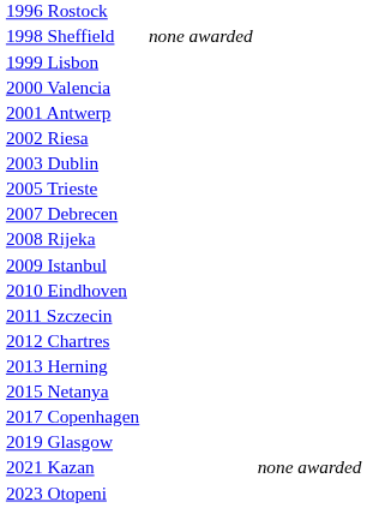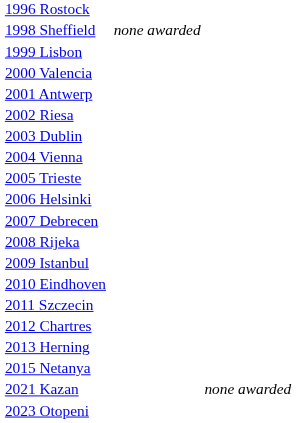 <table>
 <tr>
 <td><a href='#'>1996 Rostock</a></td>
 <td></td>
 <td></td>
 <td></td>
 </tr>
 <tr>
 <td rowspan=2><a href='#'>1998 Sheffield</a></td>
 <td></td>
 <td rowspan=2><em>none awarded</em></td>
 <td rowspan=2></td>
 </tr>
 <tr>
 <td></td>
 </tr>
 <tr>
 <td><a href='#'>1999 Lisbon</a></td>
 <td></td>
 <td></td>
 <td></td>
 </tr>
 <tr>
 <td><a href='#'>2000 Valencia</a></td>
 <td></td>
 <td></td>
 <td></td>
 </tr>
 <tr>
 <td><a href='#'>2001 Antwerp</a></td>
 <td></td>
 <td></td>
 <td></td>
 </tr>
 <tr>
 <td><a href='#'>2002 Riesa</a></td>
 <td></td>
 <td></td>
 <td></td>
 </tr>
 <tr>
 <td><a href='#'>2003 Dublin</a></td>
 <td></td>
 <td></td>
 <td></td>
 </tr>
 <tr>
+<td><a href='#'>2004 Vienna</a></td>
+<td></td>
+<td></td>
+<td></td>
+</tr>
+<tr>
 <td rowspan=2><a href='#'>2005 Trieste</a></td>
 <td rowspan=2></td>
 <td rowspan=2></td>
 <td></td>
 </tr>
 <tr>
+<td></td>
+</tr>
+<tr>
+<td><a href='#'>2006 Helsinki</a></td>
+<td></td>
+<td></td>
 <td></td>
 </tr>
 <tr>
 <td><a href='#'>2007 Debrecen</a></td>
 <td></td>
 <td></td>
 <td></td>
 </tr>
 <tr>
 <td><a href='#'>2008 Rijeka</a></td>
 <td></td>
 <td></td>
 <td></td>
 </tr>
 <tr>
 <td><a href='#'>2009 Istanbul</a></td>
 <td></td>
 <td></td>
 <td></td>
 </tr>
 <tr>
 <td><a href='#'>2010 Eindhoven</a></td>
 <td></td>
 <td></td>
 <td></td>
 </tr>
 <tr>
 <td><a href='#'>2011 Szczecin</a></td>
 <td></td>
 <td></td>
 <td></td>
 </tr>
 <tr>
 <td><a href='#'>2012 Chartres</a></td>
 <td></td>
 <td></td>
 <td></td>
 </tr>
 <tr>
 <td><a href='#'>2013 Herning</a></td>
 <td></td>
 <td></td>
 <td></td>
 </tr>
 <tr>
 <td><a href='#'>2015 Netanya</a></td>
 <td></td>
 <td></td>
 <td></td>
 </tr>
 <tr>
-<td><a href='#'>2017 Copenhagen</a></td>
-<td></td>
-<td></td>
-<td></td>
-</tr>
-<tr>
-<td><a href='#'>2019 Glasgow</a></td>
-<td></td>
-<td></td>
-<td></td>
-</tr>
-<tr>
 <td rowspan=2><a href='#'>2021 Kazan</a></td>
 <td rowspan=2></td>
 <td></td>
 <td rowspan=2><em>none awarded</em></td>
 </tr>
 <tr>
 <td></td>
 </tr>
 <tr>
 <td><a href='#'>2023 Otopeni</a></td>
 <td></td>
 <td></td>
 <td></td>
 </tr>
 </table>
